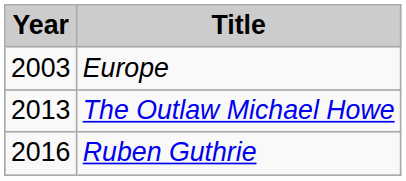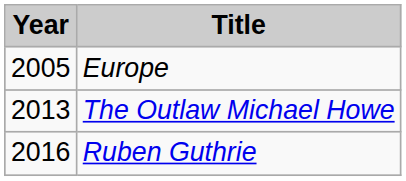 <table class="wikitable">
 <tr>
 <th style="background-color:#CCCCCC">Year</th>
 <th style="background-color:#CCCCCC">Title</th>
 </tr>
 <tr>
-<td>2003</td>
+<td>2005</td>
 <td><em> Europe</em></td>
 </tr>
 <tr>
 <td>2013</td>
 <td><em><a href='#'>The Outlaw Michael Howe</a></em></td>
 </tr>
 <tr>
 <td>2016</td>
 <td><em><a href='#'>Ruben Guthrie</a></em></td>
 </tr>
 </table>
